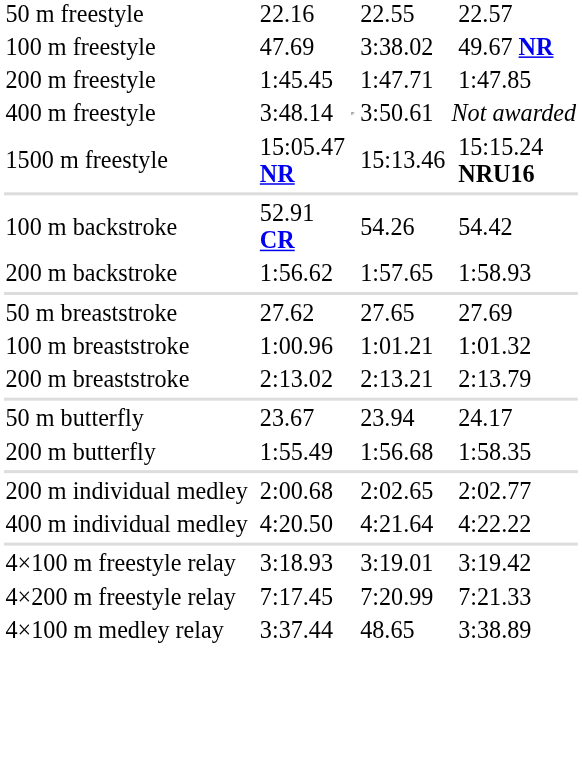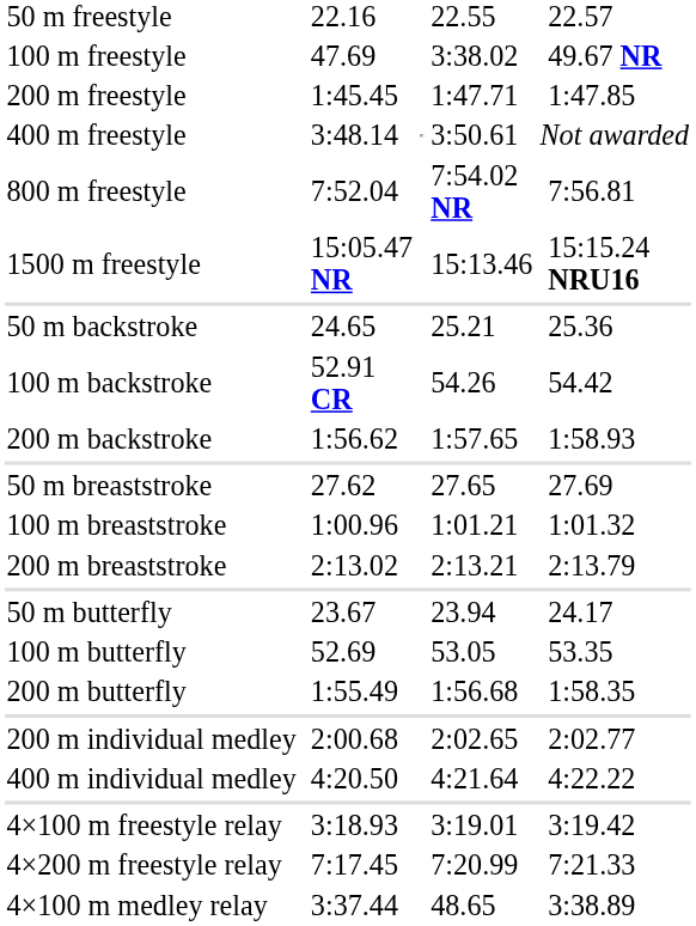 <table>
 <tr>
 <td>50 m freestyle</td>
 <td></td>
 <td>22.16</td>
 <td></td>
 <td>22.55</td>
 <td></td>
 <td>22.57</td>
 </tr>
 <tr>
 <td>100 m freestyle</td>
 <td></td>
 <td>47.69</td>
 <td></td>
 <td>3:38.02</td>
 <td></td>
 <td>49.67 <strong><a href='#'>NR</a></strong></td>
 </tr>
 <tr>
 <td>200 m freestyle</td>
 <td></td>
 <td>1:45.45</td>
 <td></td>
 <td>1:47.71</td>
 <td></td>
 <td>1:47.85</td>
 </tr>
 <tr>
 <td>400 m freestyle</td>
 <td></td>
 <td>3:48.14</td>
 <td><hr></td>
 <td>3:50.61</td>
 <td colspan=2><em>Not awarded</em></td>
 </tr>
 <tr>
+<td>800 m freestyle</td>
+<td></td>
+<td>7:52.04</td>
+<td></td>
+<td>7:54.02<br><strong><a href='#'>NR</a></strong></td>
+<td></td>
+<td>7:56.81</td>
+</tr>
+<tr>
 <td>1500 m freestyle</td>
 <td></td>
 <td>15:05.47<br><strong><a href='#'>NR</a></strong></td>
 <td></td>
 <td>15:13.46</td>
 <td></td>
 <td>15:15.24<br><strong>NRU16</strong></td>
 </tr>
 <tr bgcolor=#DDDDDD>
 <td colspan=7></td>
+</tr>
+<tr>
+<td>50 m backstroke</td>
+<td></td>
+<td>24.65</td>
+<td></td>
+<td>25.21</td>
+<td></td>
+<td>25.36</td>
 </tr>
 <tr>
 <td>100 m backstroke</td>
 <td></td>
 <td>52.91<br><strong><a href='#'>CR</a></strong></td>
 <td></td>
 <td>54.26</td>
 <td></td>
 <td>54.42</td>
 </tr>
 <tr>
 <td>200 m backstroke</td>
 <td></td>
 <td>1:56.62</td>
 <td></td>
 <td>1:57.65</td>
 <td></td>
 <td>1:58.93</td>
 </tr>
 <tr bgcolor=#DDDDDD>
 <td colspan=7></td>
 </tr>
 <tr>
 <td>50 m breaststroke</td>
 <td></td>
 <td>27.62</td>
 <td></td>
 <td>27.65</td>
 <td></td>
 <td>27.69</td>
 </tr>
 <tr>
 <td>100 m breaststroke</td>
 <td></td>
 <td>1:00.96</td>
 <td></td>
 <td>1:01.21</td>
 <td></td>
 <td>1:01.32</td>
 </tr>
 <tr>
 <td>200 m breaststroke</td>
 <td></td>
 <td>2:13.02</td>
 <td></td>
 <td>2:13.21</td>
 <td></td>
 <td>2:13.79</td>
 </tr>
 <tr bgcolor=#DDDDDD>
 <td colspan=7></td>
 </tr>
 <tr>
 <td>50 m butterfly</td>
 <td></td>
 <td>23.67</td>
 <td></td>
 <td>23.94</td>
 <td></td>
 <td>24.17</td>
 </tr>
 <tr>
+<td>100 m butterfly</td>
+<td></td>
+<td>52.69</td>
+<td></td>
+<td>53.05</td>
+<td></td>
+<td>53.35</td>
+</tr>
+<tr>
 <td>200 m butterfly</td>
 <td></td>
 <td>1:55.49</td>
 <td></td>
 <td>1:56.68</td>
 <td></td>
 <td>1:58.35</td>
 </tr>
 <tr bgcolor=#DDDDDD>
 <td colspan=7></td>
 </tr>
 <tr>
 <td>200 m individual medley</td>
 <td></td>
 <td>2:00.68</td>
 <td></td>
 <td>2:02.65</td>
 <td></td>
 <td>2:02.77</td>
 </tr>
 <tr>
 <td>400 m individual medley</td>
 <td></td>
 <td>4:20.50</td>
 <td></td>
 <td>4:21.64</td>
 <td></td>
 <td>4:22.22</td>
 </tr>
 <tr bgcolor=#DDDDDD>
 <td colspan=7></td>
 </tr>
 <tr>
 <td>4×100 m freestyle relay</td>
 <td></td>
 <td>3:18.93</td>
 <td></td>
 <td>3:19.01</td>
 <td></td>
 <td>3:19.42</td>
 </tr>
 <tr>
 <td>4×200 m freestyle relay</td>
 <td></td>
 <td>7:17.45</td>
 <td></td>
 <td>7:20.99</td>
 <td></td>
 <td>7:21.33</td>
 </tr>
 <tr>
 <td>4×100 m medley relay</td>
 <td></td>
 <td>3:37.44</td>
 <td></td>
 <td>48.65</td>
 <td></td>
 <td>3:38.89</td>
 </tr>
 </table>
